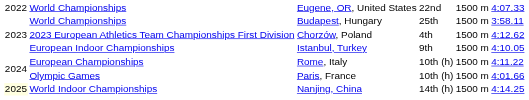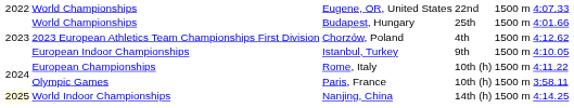 <table>
 <tr>
 <td>2022</td>
 <td><a href='#'>World Championships</a></td>
 <td><a href='#'>Eugene, OR</a>, United States</td>
 <td>22nd</td>
 <td>1500 m</td>
 <td><a href='#'>4:07.33</a></td>
 </tr>
 <tr>
 <td rowspan=3>2023</td>
 <td><a href='#'>World Championships</a></td>
 <td><a href='#'>Budapest</a>, Hungary</td>
 <td>25th</td>
 <td>1500 m</td>
-<td><a href='#'>3:58.11</a></td>
+<td><a href='#'>4:01.66</a></td>
 </tr>
 <tr>
 <td><a href='#'>2023 European Athletics Team Championships First Division</a></td>
 <td><a href='#'>Chorzów</a>, Poland</td>
 <td>4th</td>
 <td>1500 m</td>
 <td><a href='#'>4:12.62</a></td>
 </tr>
 <tr>
 <td><a href='#'>European Indoor Championships</a></td>
 <td><a href='#'>Istanbul, Turkey</a></td>
 <td>9th</td>
 <td>1500 m</td>
 <td><a href='#'>4:10.05</a></td>
 </tr>
 <tr>
 <td rowspan=2>2024</td>
 <td><a href='#'>European Championships</a></td>
 <td><a href='#'>Rome</a>, Italy</td>
 <td>10th (h)</td>
 <td>1500 m</td>
 <td><a href='#'>4:11.22</a></td>
 </tr>
 <tr>
 <td><a href='#'>Olympic Games</a></td>
 <td><a href='#'>Paris</a>, France</td>
 <td>10th (h)</td>
 <td>1500 m</td>
-<td><a href='#'>4:01.66</a></td>
+<td><a href='#'>3:58.11</a></td>
 </tr>
 <tr>
 <td style="background: lightyellow;">2025</td>
 <td><a href='#'>World Indoor Championships</a></td>
 <td><a href='#'>Nanjing, China</a></td>
 <td>14th (h)</td>
 <td>1500 m</td>
 <td><a href='#'>4:14.25</a></td>
 </tr>
 </table>
